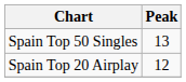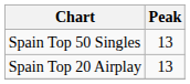 <table class="wikitable">
 <tr>
 <th>Chart</th>
 <th>Peak</th>
 </tr>
 <tr>
 <td align="left">Spain Top 50 Singles</td>
 <td align="center">13</td>
 </tr>
 <tr>
 <td align="left">Spain Top 20 Airplay</td>
-<td align="center">12</td>
+<td align="center">13</td>
 </tr>
 <tr>
 </tr>
 </table>
